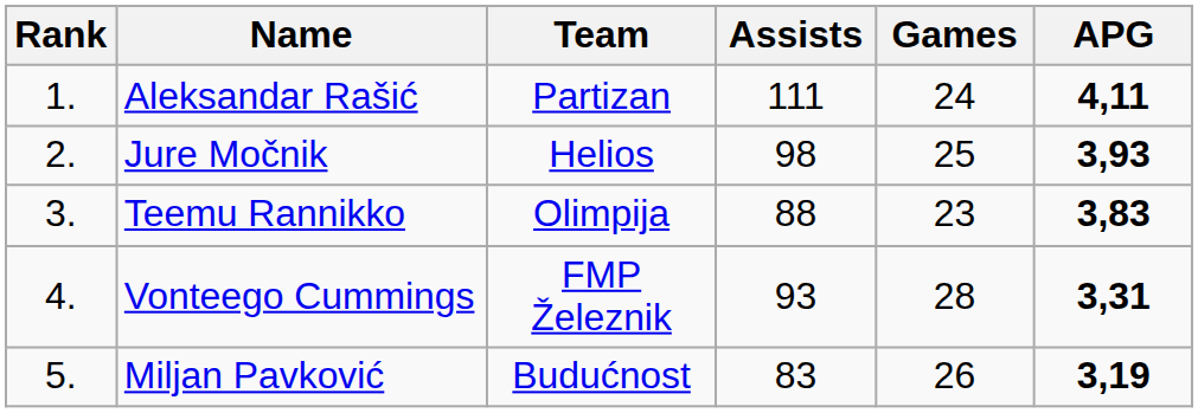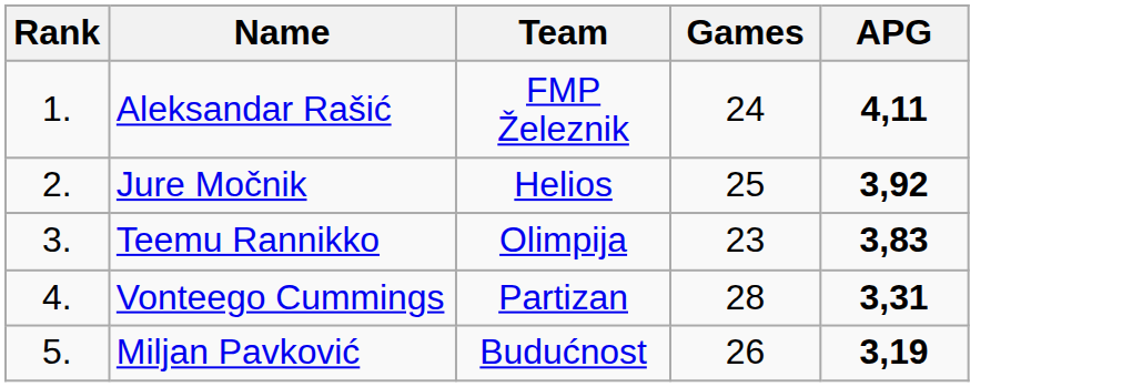 <table class="wikitable" style="text-align: center;">
 <tr>
 <th>Rank</th>
 <th width="150">Name</th>
 <th width="90">Team</th>
-<th width="60">Assists</th>
 <th width="60">Games</th>
 <th width="60">APG</th>
 </tr>
 <tr>
 <td>1.</td>
 <td align="left"> <a href='#'>Aleksandar Rašić</a></td>
-<td><a href='#'>Partizan</a></td>
-<td>111</td>
+<td><a href='#'>FMP Železnik</a></td>
 <td>24</td>
 <td><strong>4,11</strong></td>
 </tr>
 <tr>
 <td>2.</td>
 <td align="left"> <a href='#'>Jure Močnik</a></td>
 <td><a href='#'>Helios</a></td>
-<td>98</td>
 <td>25</td>
-<td><strong>3,93</strong></td>
+<td><strong>3,92</strong></td>
 </tr>
 <tr>
 <td>3.</td>
 <td align="left"> <a href='#'>Teemu Rannikko</a></td>
 <td><a href='#'>Olimpija</a></td>
-<td>88</td>
 <td>23</td>
 <td><strong>3,83</strong></td>
 </tr>
 <tr>
 <td>4.</td>
 <td align="left"> <a href='#'>Vonteego Cummings</a></td>
-<td><a href='#'>FMP Železnik</a></td>
-<td>93</td>
+<td><a href='#'>Partizan</a></td>
 <td>28</td>
 <td><strong>3,31</strong></td>
 </tr>
 <tr>
 <td>5.</td>
 <td align="left"> <a href='#'>Miljan Pavković</a></td>
 <td><a href='#'>Budućnost</a></td>
-<td>83</td>
 <td>26</td>
 <td><strong>3,19</strong></td>
 </tr>
 </table>
